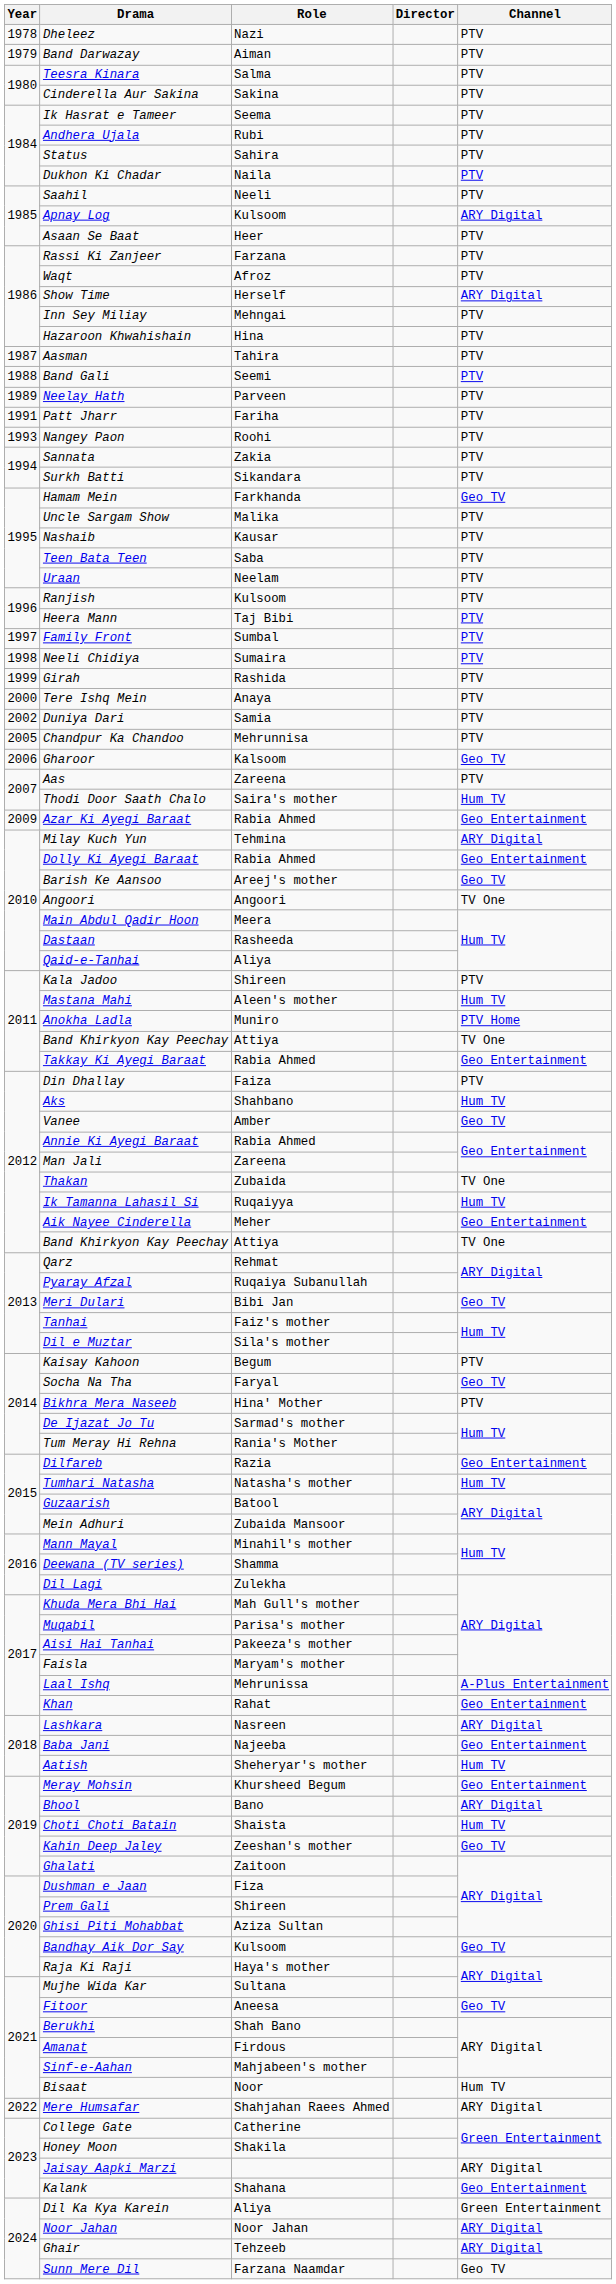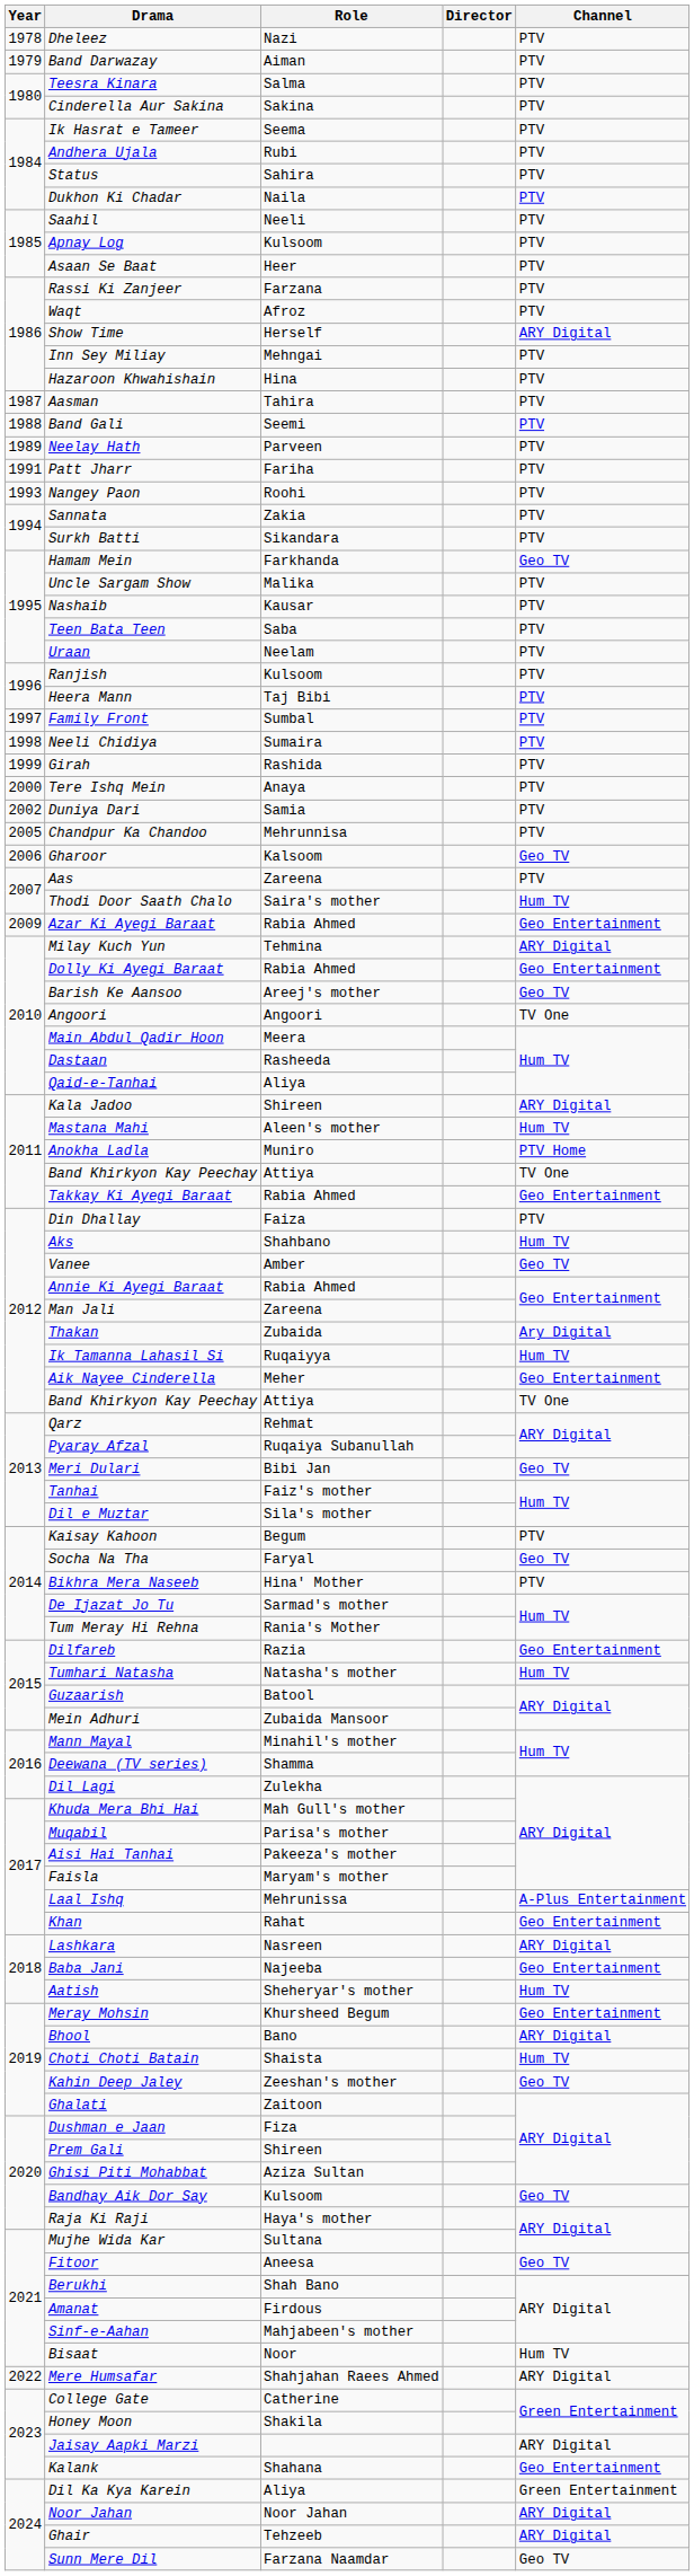 <table class="wikitable sortable">
 <tr>
 <th>Year</th>
 <th>Drama</th>
 <th>Role</th>
 <th>Director</th>
 <th>Channel</th>
 </tr>
 <tr>
 <td>1978</td>
 <td><em>Dheleez</em></td>
 <td>Nazi</td>
 <td></td>
 <td>PTV</td>
 </tr>
 <tr>
 <td>1979</td>
 <td><em>Band Darwazay</em></td>
 <td>Aiman</td>
 <td></td>
 <td>PTV</td>
 </tr>
 <tr>
 <td rowspan="2">1980</td>
 <td><em><a href='#'>Teesra Kinara</a></em></td>
 <td>Salma</td>
 <td></td>
 <td>PTV</td>
 </tr>
 <tr>
 <td><em>Cinderella Aur Sakina</em></td>
 <td>Sakina</td>
 <td></td>
 <td>PTV</td>
 </tr>
 <tr>
 <td rowspan="4">1984</td>
 <td><em>Ik Hasrat e Tameer</em></td>
 <td>Seema</td>
 <td></td>
 <td>PTV</td>
 </tr>
 <tr>
 <td><em><a href='#'>Andhera Ujala</a></em></td>
 <td>Rubi</td>
 <td></td>
 <td>PTV</td>
 </tr>
 <tr>
 <td><em>Status</em></td>
 <td>Sahira</td>
 <td></td>
 <td>PTV</td>
 </tr>
 <tr>
 <td><em>Dukhon Ki Chadar</em></td>
 <td>Naila</td>
 <td></td>
 <td><a href='#'>PTV</a></td>
 </tr>
 <tr>
 <td rowspan="3">1985</td>
 <td><em>Saahil</em></td>
 <td>Neeli</td>
 <td></td>
 <td>PTV</td>
 </tr>
 <tr>
 <td><em><a href='#'>Apnay Log</a></em></td>
 <td>Kulsoom</td>
 <td></td>
-<td><a href='#'>ARY Digital</a></td>
+<td>PTV</td>
 </tr>
 <tr>
 <td><em>Asaan Se Baat</em></td>
 <td>Heer</td>
 <td></td>
 <td>PTV</td>
 </tr>
 <tr>
 <td rowspan="5">1986</td>
 <td><em>Rassi Ki Zanjeer</em></td>
 <td>Farzana</td>
 <td></td>
 <td>PTV</td>
 </tr>
 <tr>
 <td><em>Waqt</em></td>
 <td>Afroz</td>
 <td></td>
 <td>PTV</td>
 </tr>
 <tr>
 <td><em>Show Time</em></td>
 <td>Herself</td>
 <td></td>
 <td><a href='#'>ARY Digital</a></td>
 </tr>
 <tr>
 <td><em>Inn Sey Miliay</em></td>
 <td>Mehngai</td>
 <td></td>
 <td>PTV</td>
 </tr>
 <tr>
 <td><em>Hazaroon Khwahishain</em></td>
 <td>Hina</td>
 <td></td>
 <td>PTV</td>
 </tr>
 <tr>
 <td>1987</td>
 <td><em>Aasman</em></td>
 <td>Tahira</td>
 <td></td>
 <td>PTV</td>
 </tr>
 <tr>
 <td>1988</td>
 <td><em>Band Gali</em></td>
 <td>Seemi</td>
 <td></td>
 <td><a href='#'>PTV</a></td>
 </tr>
 <tr>
 <td>1989</td>
 <td><em><a href='#'>Neelay Hath</a></em></td>
 <td>Parveen</td>
 <td></td>
 <td>PTV</td>
 </tr>
 <tr>
 <td>1991</td>
 <td><em>Patt Jharr</em></td>
 <td>Fariha</td>
 <td></td>
 <td>PTV</td>
 </tr>
 <tr>
 <td>1993</td>
 <td><em>Nangey Paon</em></td>
 <td>Roohi</td>
 <td></td>
 <td>PTV</td>
 </tr>
 <tr>
 <td rowspan="2">1994</td>
 <td><em>Sannata</em></td>
 <td>Zakia</td>
 <td></td>
 <td>PTV</td>
 </tr>
 <tr>
 <td><em>Surkh Batti</em></td>
 <td>Sikandara</td>
 <td></td>
 <td>PTV</td>
 </tr>
 <tr>
 <td rowspan="5">1995</td>
 <td><em>Hamam Mein</em></td>
 <td>Farkhanda</td>
 <td></td>
 <td><a href='#'>Geo TV</a></td>
 </tr>
 <tr>
 <td><em>Uncle Sargam Show</em></td>
 <td>Malika</td>
 <td></td>
 <td>PTV</td>
 </tr>
 <tr>
 <td><em>Nashaib</em></td>
 <td>Kausar</td>
 <td></td>
 <td>PTV</td>
 </tr>
 <tr>
 <td><em><a href='#'>Teen Bata Teen</a></em></td>
 <td>Saba</td>
 <td></td>
 <td>PTV</td>
 </tr>
 <tr>
 <td><em><a href='#'>Uraan</a></em></td>
 <td>Neelam</td>
 <td></td>
 <td>PTV</td>
 </tr>
 <tr>
 <td rowspan="2">1996</td>
 <td><em>Ranjish</em></td>
 <td>Kulsoom</td>
 <td></td>
 <td>PTV</td>
 </tr>
 <tr>
 <td><em>Heera Mann</em></td>
 <td>Taj Bibi</td>
 <td></td>
 <td><a href='#'>PTV</a></td>
 </tr>
 <tr>
 <td>1997</td>
 <td><em><a href='#'>Family Front</a></em></td>
 <td>Sumbal</td>
 <td></td>
 <td><a href='#'>PTV</a></td>
 </tr>
 <tr>
 <td>1998</td>
 <td><em>Neeli Chidiya</em></td>
 <td>Sumaira</td>
 <td></td>
 <td><a href='#'>PTV</a></td>
 </tr>
 <tr>
 <td>1999</td>
 <td><em>Girah</em></td>
 <td>Rashida</td>
 <td></td>
 <td>PTV</td>
 </tr>
 <tr>
 <td>2000</td>
 <td><em>Tere Ishq Mein</em></td>
 <td>Anaya</td>
 <td></td>
 <td>PTV</td>
 </tr>
 <tr>
 <td>2002</td>
 <td><em>Duniya Dari</em></td>
 <td>Samia</td>
 <td></td>
 <td>PTV</td>
 </tr>
 <tr>
 <td>2005</td>
 <td><em>Chandpur Ka Chandoo</em></td>
 <td>Mehrunnisa</td>
 <td></td>
 <td>PTV</td>
 </tr>
 <tr>
 <td>2006</td>
 <td><em>Gharoor</em></td>
 <td>Kalsoom</td>
 <td></td>
 <td><a href='#'>Geo TV</a></td>
 </tr>
 <tr>
 <td rowspan="2">2007</td>
 <td><em>Aas</em></td>
 <td>Zareena</td>
 <td></td>
 <td>PTV</td>
 </tr>
 <tr>
 <td><em>Thodi Door Saath Chalo</em></td>
 <td>Saira's mother</td>
 <td></td>
 <td><a href='#'>Hum TV</a></td>
 </tr>
 <tr>
 <td>2009</td>
 <td><em><a href='#'>Azar Ki Ayegi Baraat</a></em></td>
 <td>Rabia Ahmed</td>
 <td></td>
 <td><a href='#'>Geo Entertainment</a></td>
 </tr>
 <tr>
 <td rowspan="7">2010</td>
 <td><em>Milay Kuch Yun</em></td>
 <td>Tehmina</td>
 <td></td>
 <td><a href='#'>ARY Digital</a></td>
 </tr>
 <tr>
 <td><em><a href='#'>Dolly Ki Ayegi Baraat</a></em></td>
 <td>Rabia Ahmed</td>
 <td></td>
 <td><a href='#'>Geo Entertainment</a></td>
 </tr>
 <tr>
 <td><em>Barish Ke Aansoo</em></td>
 <td>Areej's mother</td>
 <td></td>
 <td><a href='#'>Geo TV</a></td>
 </tr>
 <tr>
 <td><em>Angoori</em></td>
 <td>Angoori</td>
 <td></td>
 <td>TV One</td>
 </tr>
 <tr>
 <td><em><a href='#'>Main Abdul Qadir Hoon</a></em></td>
 <td>Meera</td>
 <td></td>
 <td rowspan="3"><a href='#'>Hum TV</a></td>
 </tr>
 <tr>
 <td><em><a href='#'>Dastaan</a></em></td>
 <td>Rasheeda</td>
 <td></td>
 </tr>
 <tr>
 <td><em><a href='#'>Qaid-e-Tanhai</a></em></td>
 <td>Aliya</td>
 <td></td>
 </tr>
 <tr>
 <td rowspan="5">2011</td>
 <td><em>Kala Jadoo</em></td>
 <td>Shireen</td>
 <td></td>
-<td>PTV</td>
+<td><a href='#'>ARY Digital</a></td>
 </tr>
 <tr>
 <td><em><a href='#'>Mastana Mahi</a></em></td>
 <td>Aleen's mother</td>
 <td></td>
 <td><a href='#'>Hum TV</a></td>
 </tr>
 <tr>
 <td><em><a href='#'>Anokha Ladla</a></em></td>
 <td>Muniro</td>
 <td></td>
 <td><a href='#'>PTV Home</a></td>
 </tr>
 <tr>
 <td><em>Band Khirkyon Kay Peechay</em></td>
 <td>Attiya</td>
 <td></td>
 <td>TV One</td>
 </tr>
 <tr>
 <td><em><a href='#'>Takkay Ki Ayegi Baraat</a></em></td>
 <td>Rabia Ahmed</td>
 <td></td>
 <td><a href='#'>Geo Entertainment</a></td>
 </tr>
 <tr>
 <td rowspan="9">2012</td>
 <td><em>Din Dhallay</em></td>
 <td>Faiza</td>
 <td></td>
 <td>PTV</td>
 </tr>
 <tr>
 <td><em><a href='#'>Aks</a></em></td>
 <td>Shahbano</td>
 <td></td>
 <td><a href='#'>Hum TV</a></td>
 </tr>
 <tr>
 <td><em>Vanee</em></td>
 <td>Amber</td>
 <td></td>
 <td><a href='#'>Geo TV</a></td>
 </tr>
 <tr>
 <td><em><a href='#'>Annie Ki Ayegi Baraat</a></em></td>
 <td>Rabia Ahmed</td>
 <td></td>
 <td rowspan="2"><a href='#'>Geo Entertainment</a></td>
 </tr>
 <tr>
 <td><em>Man Jali</em></td>
 <td>Zareena</td>
 <td></td>
 </tr>
 <tr>
 <td><em><a href='#'>Thakan</a></em></td>
 <td>Zubaida</td>
 <td></td>
-<td>TV One</td>
+<td><a href='#'>Ary Digital</a></td>
 </tr>
 <tr>
 <td><em><a href='#'>Ik Tamanna Lahasil Si</a></em></td>
 <td>Ruqaiyya</td>
 <td></td>
 <td><a href='#'>Hum TV</a></td>
 </tr>
 <tr>
 <td><em><a href='#'>Aik Nayee Cinderella</a></em></td>
 <td>Meher</td>
 <td></td>
 <td><a href='#'>Geo Entertainment</a></td>
 </tr>
 <tr>
 <td><em>Band Khirkyon Kay Peechay</em></td>
 <td>Attiya</td>
 <td></td>
 <td>TV One</td>
 </tr>
 <tr>
 <td rowspan="5">2013</td>
 <td><em>Qarz</em></td>
 <td>Rehmat</td>
 <td></td>
 <td rowspan="2"><a href='#'>ARY Digital</a></td>
 </tr>
 <tr>
 <td><em><a href='#'>Pyaray Afzal</a></em></td>
 <td>Ruqaiya Subanullah</td>
 <td></td>
 </tr>
 <tr>
 <td><em><a href='#'>Meri Dulari</a></em></td>
 <td>Bibi Jan</td>
 <td></td>
 <td><a href='#'>Geo TV</a></td>
 </tr>
 <tr>
 <td><em><a href='#'>Tanhai</a></em></td>
 <td>Faiz's mother</td>
 <td></td>
 <td rowspan="2"><a href='#'>Hum TV</a></td>
 </tr>
 <tr>
 <td><em><a href='#'>Dil e Muztar</a></em></td>
 <td>Sila's mother</td>
 <td></td>
 </tr>
 <tr>
 <td rowspan="5">2014</td>
 <td><em>Kaisay Kahoon</em></td>
 <td>Begum</td>
 <td></td>
 <td>PTV</td>
 </tr>
 <tr>
 <td><em>Socha Na Tha</em></td>
 <td>Faryal</td>
 <td></td>
 <td><a href='#'>Geo TV</a></td>
 </tr>
 <tr>
 <td><em><a href='#'>Bikhra Mera Naseeb</a></em></td>
 <td>Hina' Mother</td>
 <td></td>
 <td>PTV</td>
 </tr>
 <tr>
 <td><em><a href='#'>De Ijazat Jo Tu</a></em></td>
 <td>Sarmad's mother</td>
 <td></td>
 <td rowspan="2"><a href='#'>Hum TV</a></td>
 </tr>
 <tr>
 <td><em>Tum Meray Hi Rehna</em></td>
 <td>Rania's Mother</td>
 <td></td>
 </tr>
 <tr>
 <td rowspan=4>2015</td>
 <td><em><a href='#'>Dilfareb</a></em></td>
 <td>Razia</td>
 <td></td>
 <td><a href='#'>Geo Entertainment</a></td>
 </tr>
 <tr>
 <td><em><a href='#'>Tumhari Natasha</a></em></td>
 <td>Natasha's mother</td>
 <td></td>
 <td><a href='#'>Hum TV</a></td>
 </tr>
 <tr>
 <td><em><a href='#'>Guzaarish</a></em></td>
 <td>Batool</td>
 <td></td>
 <td rowspan="2"><a href='#'>ARY Digital</a></td>
 </tr>
 <tr>
 <td><em>Mein Adhuri</em></td>
 <td>Zubaida Mansoor</td>
 <td></td>
 </tr>
 <tr>
 <td rowspan=3>2016</td>
 <td><em><a href='#'>Mann Mayal</a></em></td>
 <td>Minahil's mother</td>
 <td></td>
 <td rowspan="2"><a href='#'>Hum TV</a></td>
 </tr>
 <tr>
 <td><em><a href='#'>Deewana (TV series)</a></em></td>
 <td>Shamma</td>
 <td></td>
 </tr>
 <tr>
 <td><em><a href='#'>Dil Lagi</a></em></td>
 <td>Zulekha</td>
 <td></td>
 <td rowspan="5"><a href='#'>ARY Digital</a></td>
 </tr>
 <tr>
 <td rowspan=6>2017</td>
 <td><em><a href='#'>Khuda Mera Bhi Hai</a></em></td>
 <td>Mah Gull's mother</td>
 <td></td>
 </tr>
 <tr>
 <td><em><a href='#'>Muqabil</a></em></td>
 <td>Parisa's mother</td>
 <td></td>
 </tr>
 <tr>
 <td><em><a href='#'>Aisi Hai Tanhai</a></em></td>
 <td>Pakeeza's mother</td>
 <td></td>
 </tr>
 <tr>
 <td><em>Faisla</em></td>
 <td>Maryam's mother</td>
 <td></td>
 </tr>
 <tr>
 <td><em><a href='#'>Laal Ishq</a></em></td>
 <td>Mehrunissa</td>
 <td></td>
 <td><a href='#'>A-Plus Entertainment</a></td>
 </tr>
 <tr>
 <td><em><a href='#'>Khan</a></em></td>
 <td>Rahat</td>
 <td></td>
 <td><a href='#'>Geo Entertainment</a></td>
 </tr>
 <tr>
 <td rowspan=3>2018</td>
 <td><em><a href='#'>Lashkara</a></em></td>
 <td>Nasreen</td>
 <td></td>
 <td><a href='#'>ARY Digital</a></td>
 </tr>
 <tr>
 <td><em><a href='#'>Baba Jani</a></em></td>
 <td>Najeeba</td>
 <td></td>
 <td><a href='#'>Geo Entertainment</a></td>
 </tr>
 <tr>
 <td><em><a href='#'>Aatish</a></em></td>
 <td>Sheheryar's mother</td>
 <td></td>
 <td><a href='#'>Hum TV</a></td>
 </tr>
 <tr>
 <td rowspan="5">2019</td>
 <td><em><a href='#'>Meray Mohsin</a></em></td>
 <td>Khursheed Begum</td>
 <td></td>
 <td><a href='#'>Geo Entertainment</a></td>
 </tr>
 <tr>
 <td><em><a href='#'>Bhool</a></em></td>
 <td>Bano</td>
 <td></td>
 <td><a href='#'>ARY Digital</a></td>
 </tr>
 <tr>
 <td><em><a href='#'>Choti Choti Batain</a></em></td>
 <td>Shaista</td>
 <td></td>
 <td><a href='#'>Hum TV</a></td>
 </tr>
 <tr>
 <td><em><a href='#'>Kahin Deep Jaley</a></em></td>
 <td>Zeeshan's mother</td>
 <td></td>
 <td><a href='#'>Geo TV</a></td>
 </tr>
 <tr>
 <td><em><a href='#'>Ghalati</a></em></td>
 <td>Zaitoon</td>
 <td></td>
 <td rowspan="4"><a href='#'>ARY Digital</a></td>
 </tr>
 <tr>
 <td rowspan="5">2020</td>
 <td><em><a href='#'>Dushman e Jaan</a></em></td>
 <td>Fiza</td>
 <td></td>
 </tr>
 <tr>
 <td><em><a href='#'>Prem Gali</a></em></td>
 <td>Shireen</td>
 <td></td>
 </tr>
 <tr>
 <td><em><a href='#'>Ghisi Piti Mohabbat</a></em></td>
 <td>Aziza Sultan</td>
 <td></td>
 </tr>
 <tr>
 <td><em><a href='#'>Bandhay Aik Dor Say</a></em></td>
 <td>Kulsoom</td>
 <td></td>
 <td><a href='#'>Geo TV</a></td>
 </tr>
 <tr>
 <td><em>Raja Ki Raji</em></td>
 <td>Haya's mother</td>
 <td></td>
 <td rowspan="2"><a href='#'>ARY Digital</a></td>
 </tr>
 <tr>
 <td rowspan="6">2021</td>
 <td><em>Mujhe Wida Kar</em></td>
 <td>Sultana</td>
 <td></td>
 </tr>
 <tr>
 <td><em><a href='#'>Fitoor</a></em></td>
 <td>Aneesa</td>
 <td></td>
 <td><a href='#'>Geo TV</a></td>
 </tr>
 <tr>
 <td><em><a href='#'>Berukhi</a></em></td>
 <td>Shah Bano</td>
 <td></td>
 <td rowspan="3">ARY Digital</td>
 </tr>
 <tr>
 <td><em><a href='#'>Amanat</a></em></td>
 <td>Firdous</td>
 <td></td>
 </tr>
 <tr>
 <td><em><a href='#'>Sinf-e-Aahan</a></em></td>
 <td>Mahjabeen's mother</td>
 <td></td>
 </tr>
 <tr>
 <td><em>Bisaat</em></td>
 <td>Noor</td>
 <td></td>
 <td>Hum TV</td>
 </tr>
 <tr>
 <td>2022</td>
 <td><em><a href='#'>Mere Humsafar</a></em></td>
 <td>Shahjahan Raees Ahmed</td>
 <td></td>
 <td>ARY Digital</td>
 </tr>
 <tr>
 <td rowspan="4">2023</td>
 <td><em>College Gate</em></td>
 <td>Catherine</td>
 <td></td>
 <td rowspan="2"><a href='#'>Green Entertainment</a></td>
 </tr>
 <tr>
 <td><em>Honey Moon</em></td>
 <td>Shakila</td>
 <td></td>
 </tr>
 <tr>
 <td><em><a href='#'>Jaisay Aapki Marzi</a></em></td>
 <td></td>
 <td></td>
 <td>ARY Digital</td>
 </tr>
 <tr>
 <td><em>Kalank</em></td>
 <td>Shahana</td>
 <td></td>
 <td><a href='#'>Geo Entertainment</a></td>
 </tr>
 <tr>
 <td rowspan="4">2024</td>
 <td><em>Dil Ka Kya Karein</em></td>
 <td>Aliya</td>
 <td></td>
 <td>Green Entertainment</td>
 </tr>
 <tr>
 <td><em><a href='#'>Noor Jahan</a></em></td>
 <td>Noor Jahan</td>
 <td></td>
 <td><a href='#'>ARY Digital</a></td>
 </tr>
 <tr>
 <td><em>Ghair</em></td>
 <td>Tehzeeb</td>
 <td></td>
 <td><a href='#'>ARY Digital</a></td>
 </tr>
 <tr>
 <td><em><a href='#'>Sunn Mere Dil</a></em></td>
 <td>Farzana Naamdar</td>
 <td></td>
 <td>Geo TV</td>
 </tr>
 </table>
